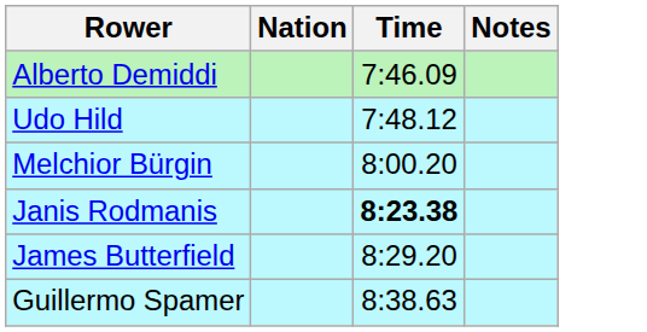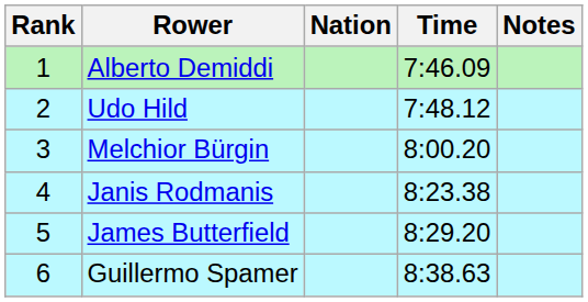 <table class="wikitable sortable" style="text-align:center">
 <tr>
+<th>Rank</th>
 <th>Rower</th>
 <th>Nation</th>
 <th>Time</th>
 <th>Notes</th>
 </tr>
 <tr bgcolor=bbf3bb>
+<td>1</td>
 <td align=left><a href='#'>Alberto Demiddi</a></td>
 <td align=left></td>
 <td>7:46.09</td>
 <td></td>
 </tr>
 <tr bgcolor=bbf9ff>
+<td>2</td>
 <td align=left><a href='#'>Udo Hild</a></td>
 <td align=left></td>
 <td>7:48.12</td>
 <td></td>
 </tr>
 <tr bgcolor=bbf9ff>
+<td>3</td>
 <td align=left><a href='#'>Melchior Bürgin</a></td>
 <td align=left></td>
 <td>8:00.20</td>
 <td></td>
 </tr>
 <tr bgcolor=bbf9ff>
+<td>4</td>
 <td align=left><a href='#'>Janis Rodmanis</a></td>
 <td align=left></td>
-<td><strong>8:23.38</strong></td>
+<td>8:23.38</td>
 <td></td>
 </tr>
 <tr bgcolor=bbf9ff>
+<td>5</td>
 <td align=left><a href='#'>James Butterfield</a></td>
 <td align=left></td>
 <td>8:29.20</td>
 <td></td>
 </tr>
 <tr bgcolor=bbf9ff>
+<td>6</td>
 <td align=left>Guillermo Spamer</td>
 <td align=left></td>
 <td>8:38.63</td>
 <td></td>
 </tr>
 </table>
